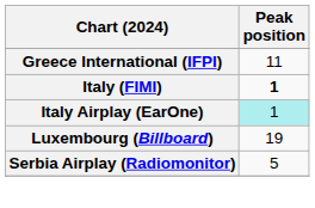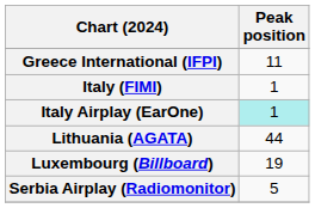 <table class="wikitable sortable plainrowheaders" style="text-align:center">
 <tr>
 <th scope="col">Chart (2024)</th>
 <th scope="col">Peak<br>position</th>
 </tr>
 <tr>
 </tr>
 <tr>
 <th scope="row">Greece International (<a href='#'>IFPI</a>)</th>
 <td>11</td>
 </tr>
 <tr>
 <th scope="row">Italy (<a href='#'>FIMI</a>)</th>
-<td><strong>1</strong></td>
+<td>1</td>
 </tr>
 <tr>
 <th scope="row">Italy Airplay (EarOne)</th>
 <td style="background: paleturquoise;">1</td>
+</tr>
+<tr>
+<th scope="row">Lithuania (<a href='#'>AGATA</a>)</th>
+<td>44</td>
 </tr>
 <tr>
 <th scope="row">Luxembourg (<em><a href='#'>Billboard</a></em>)</th>
 <td>19</td>
 </tr>
 <tr>
 <th scope="row">Serbia Airplay (<a href='#'>Radiomonitor</a>)</th>
 <td>5</td>
 </tr>
 <tr>
 </tr>
 </table>
